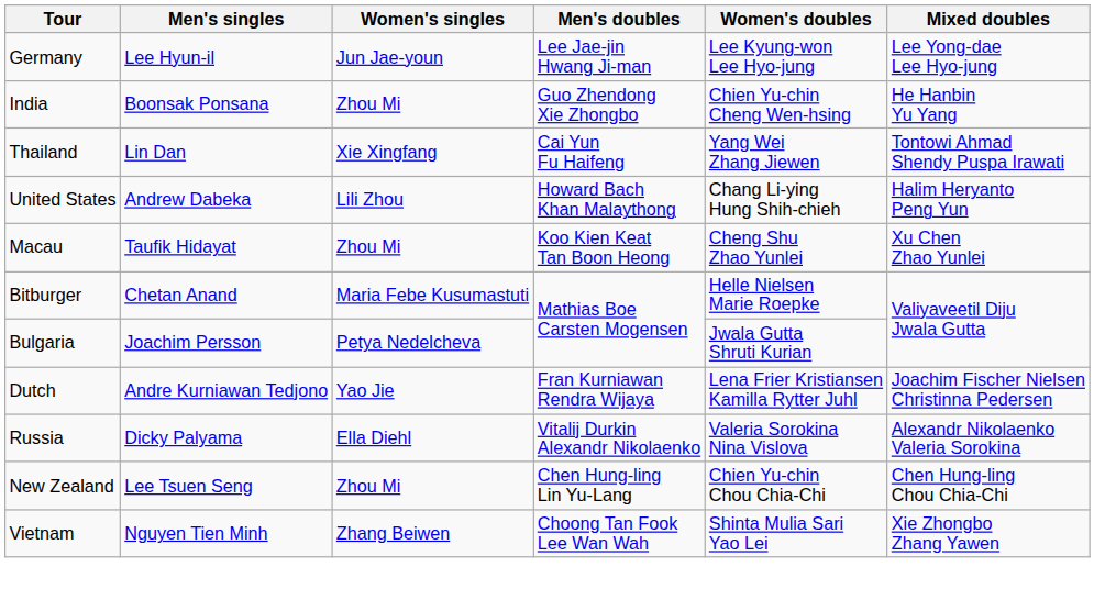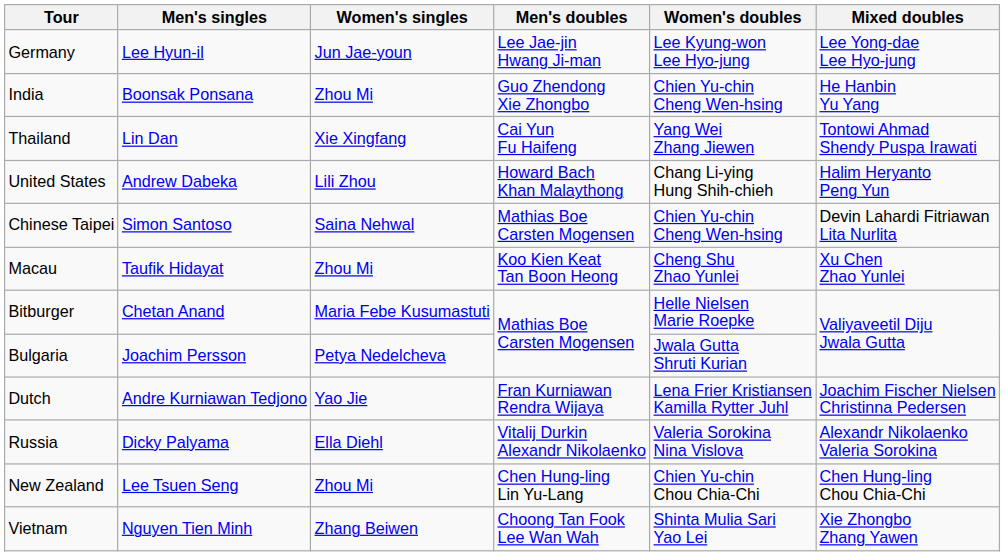 <table class=wikitable style="font-size:85%">
 <tr>
 <th>Tour</th>
 <th>Men's singles</th>
 <th>Women's singles</th>
 <th>Men's doubles</th>
 <th>Women's doubles</th>
 <th>Mixed doubles</th>
 </tr>
 <tr>
 <td> Germany</td>
 <td> <a href='#'>Lee Hyun-il</a></td>
 <td> <a href='#'>Jun Jae-youn</a></td>
 <td> <a href='#'>Lee Jae-jin</a><br> <a href='#'>Hwang Ji-man</a></td>
 <td> <a href='#'>Lee Kyung-won</a><br> <a href='#'>Lee Hyo-jung</a></td>
 <td> <a href='#'>Lee Yong-dae</a><br> <a href='#'>Lee Hyo-jung</a></td>
 </tr>
 <tr>
 <td> India</td>
 <td> <a href='#'>Boonsak Ponsana</a></td>
 <td> <a href='#'>Zhou Mi</a></td>
 <td> <a href='#'>Guo Zhendong</a><br> <a href='#'>Xie Zhongbo</a></td>
 <td> <a href='#'>Chien Yu-chin</a><br> <a href='#'>Cheng Wen-hsing</a></td>
 <td> <a href='#'>He Hanbin</a><br> <a href='#'>Yu Yang</a></td>
 </tr>
 <tr>
 <td> Thailand</td>
 <td> <a href='#'>Lin Dan</a></td>
 <td> <a href='#'>Xie Xingfang</a></td>
 <td> <a href='#'>Cai Yun</a><br> <a href='#'>Fu Haifeng</a></td>
 <td> <a href='#'>Yang Wei</a><br> <a href='#'>Zhang Jiewen</a></td>
 <td> <a href='#'>Tontowi Ahmad</a><br> <a href='#'>Shendy Puspa Irawati</a></td>
 </tr>
 <tr>
 <td> United States</td>
 <td> <a href='#'>Andrew Dabeka</a></td>
 <td> <a href='#'>Lili Zhou</a></td>
 <td> <a href='#'>Howard Bach</a><br> <a href='#'>Khan Malaythong</a></td>
 <td> Chang Li-ying<br> Hung Shih-chieh</td>
 <td> <a href='#'>Halim Heryanto</a><br> <a href='#'>Peng Yun</a></td>
+</tr>
+<tr>
+<td> Chinese Taipei</td>
+<td> <a href='#'>Simon Santoso</a></td>
+<td> <a href='#'>Saina Nehwal</a></td>
+<td> <a href='#'>Mathias Boe</a><br> <a href='#'>Carsten Mogensen</a></td>
+<td> <a href='#'>Chien Yu-chin</a><br> <a href='#'>Cheng Wen-hsing</a></td>
+<td> Devin Lahardi Fitriawan<br> <a href='#'>Lita Nurlita</a></td>
 </tr>
 <tr>
 <td> Macau</td>
 <td> <a href='#'>Taufik Hidayat</a></td>
 <td> <a href='#'>Zhou Mi</a></td>
 <td> <a href='#'>Koo Kien Keat</a><br> <a href='#'>Tan Boon Heong</a></td>
 <td> <a href='#'>Cheng Shu</a><br> <a href='#'>Zhao Yunlei</a></td>
 <td> <a href='#'>Xu Chen</a><br> <a href='#'>Zhao Yunlei</a></td>
 </tr>
 <tr>
 <td> Bitburger</td>
 <td> <a href='#'>Chetan Anand</a></td>
 <td> <a href='#'>Maria Febe Kusumastuti</a></td>
 <td rowspan="2"> <a href='#'>Mathias Boe</a><br> <a href='#'>Carsten Mogensen</a></td>
 <td> <a href='#'>Helle Nielsen</a><br> <a href='#'>Marie Roepke</a></td>
 <td rowspan="2"> <a href='#'>Valiyaveetil Diju</a><br> <a href='#'>Jwala Gutta</a></td>
 </tr>
 <tr>
 <td> Bulgaria</td>
 <td> <a href='#'>Joachim Persson</a></td>
 <td> <a href='#'>Petya Nedelcheva</a></td>
 <td> <a href='#'>Jwala Gutta</a><br> <a href='#'>Shruti Kurian</a></td>
 </tr>
 <tr>
 <td> Dutch</td>
 <td> <a href='#'>Andre Kurniawan Tedjono</a></td>
 <td> <a href='#'>Yao Jie</a></td>
 <td> <a href='#'>Fran Kurniawan</a><br> <a href='#'>Rendra Wijaya</a></td>
 <td> <a href='#'>Lena Frier Kristiansen</a><br> <a href='#'>Kamilla Rytter Juhl</a></td>
 <td> <a href='#'>Joachim Fischer Nielsen</a><br> <a href='#'>Christinna Pedersen</a></td>
 </tr>
 <tr>
 <td> Russia</td>
 <td> <a href='#'>Dicky Palyama</a></td>
 <td> <a href='#'>Ella Diehl</a></td>
 <td> <a href='#'>Vitalij Durkin</a><br> <a href='#'>Alexandr Nikolaenko</a></td>
 <td> <a href='#'>Valeria Sorokina</a><br> <a href='#'>Nina Vislova</a></td>
 <td> <a href='#'>Alexandr Nikolaenko</a><br> <a href='#'>Valeria Sorokina</a></td>
 </tr>
 <tr>
 <td> New Zealand</td>
 <td> <a href='#'>Lee Tsuen Seng</a></td>
 <td> <a href='#'>Zhou Mi</a></td>
 <td> <a href='#'>Chen Hung-ling</a><br> Lin Yu-Lang</td>
 <td> <a href='#'>Chien Yu-chin</a><br> Chou Chia-Chi</td>
 <td> <a href='#'>Chen Hung-ling</a><br> Chou Chia-Chi</td>
 </tr>
 <tr>
 <td> Vietnam</td>
 <td> <a href='#'>Nguyen Tien Minh</a></td>
 <td> <a href='#'>Zhang Beiwen</a></td>
 <td> <a href='#'>Choong Tan Fook</a><br> <a href='#'>Lee Wan Wah</a></td>
 <td> <a href='#'>Shinta Mulia Sari</a><br> <a href='#'>Yao Lei</a></td>
 <td> <a href='#'>Xie Zhongbo</a><br> <a href='#'>Zhang Yawen</a></td>
 </tr>
 </table>
